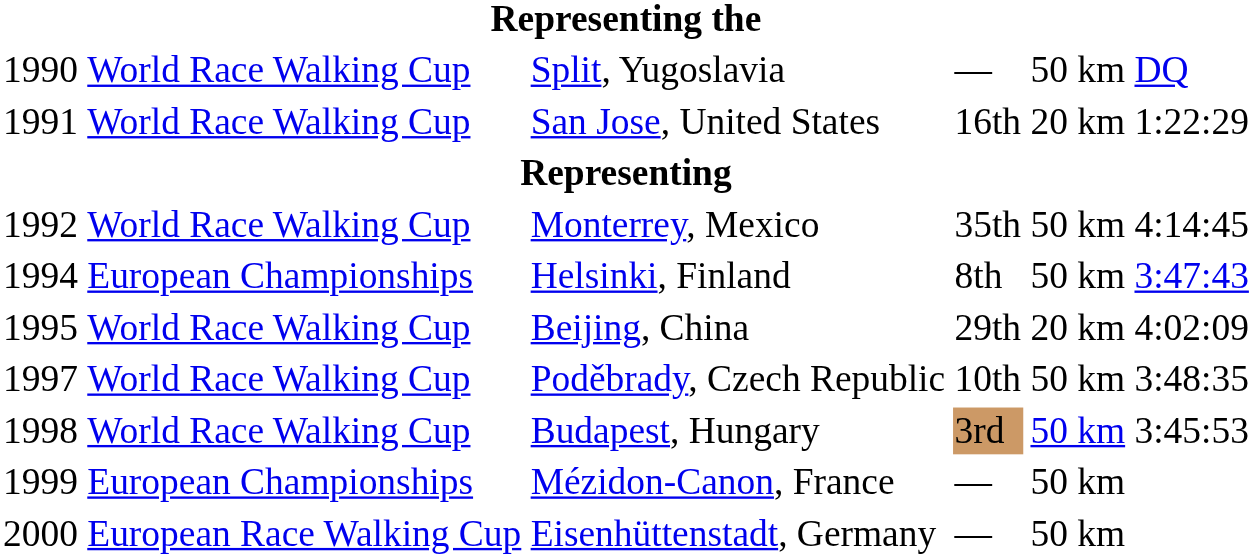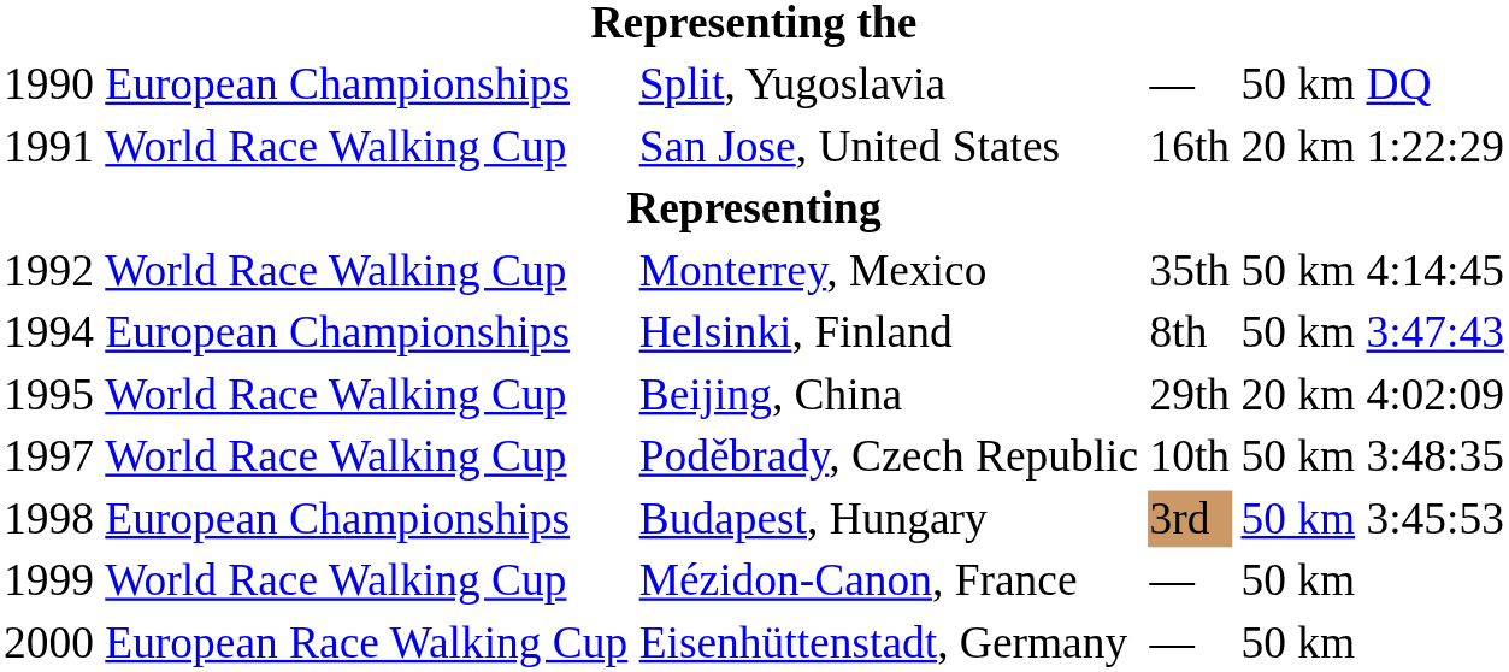 <table>
 <tr>
 <th colspan="6">Representing the </th>
 </tr>
 <tr>
 <td>1990</td>
-<td><a href='#'>World Race Walking Cup</a></td>
+<td><a href='#'>European Championships</a></td>
 <td><a href='#'>Split</a>, Yugoslavia</td>
 <td>—</td>
 <td>50 km</td>
 <td><a href='#'>DQ</a></td>
 </tr>
 <tr>
 <td>1991</td>
 <td><a href='#'>World Race Walking Cup</a></td>
 <td><a href='#'>San Jose</a>, United States</td>
 <td>16th</td>
 <td>20 km</td>
 <td>1:22:29</td>
 </tr>
 <tr>
 <th colspan="6">Representing </th>
 </tr>
 <tr>
 <td>1992</td>
 <td><a href='#'>World Race Walking Cup</a></td>
 <td><a href='#'>Monterrey</a>, Mexico</td>
 <td>35th</td>
 <td>50 km</td>
 <td>4:14:45</td>
 </tr>
 <tr>
 <td>1994</td>
 <td><a href='#'>European Championships</a></td>
 <td><a href='#'>Helsinki</a>, Finland</td>
 <td>8th</td>
 <td>50 km</td>
 <td><a href='#'>3:47:43</a></td>
 </tr>
 <tr>
 <td>1995</td>
 <td><a href='#'>World Race Walking Cup</a></td>
 <td><a href='#'>Beijing</a>, China</td>
 <td>29th</td>
 <td>20 km</td>
 <td>4:02:09</td>
 </tr>
 <tr>
 <td>1997</td>
 <td><a href='#'>World Race Walking Cup</a></td>
 <td><a href='#'>Poděbrady</a>, Czech Republic</td>
 <td>10th</td>
 <td>50 km</td>
 <td>3:48:35</td>
 </tr>
 <tr>
 <td>1998</td>
-<td><a href='#'>World Race Walking Cup</a></td>
+<td><a href='#'>European Championships</a></td>
 <td><a href='#'>Budapest</a>, Hungary</td>
 <td bgcolor="cc9966">3rd</td>
 <td><a href='#'>50 km</a></td>
 <td>3:45:53</td>
 </tr>
 <tr>
 <td>1999</td>
-<td><a href='#'>European Championships</a></td>
+<td><a href='#'>World Race Walking Cup</a></td>
 <td><a href='#'>Mézidon-Canon</a>, France</td>
 <td>—</td>
 <td>50 km</td>
 <td></td>
 </tr>
 <tr>
 <td>2000</td>
 <td><a href='#'>European Race Walking Cup</a></td>
 <td><a href='#'>Eisenhüttenstadt</a>, Germany</td>
 <td>—</td>
 <td>50 km</td>
 <td></td>
 </tr>
 </table>
